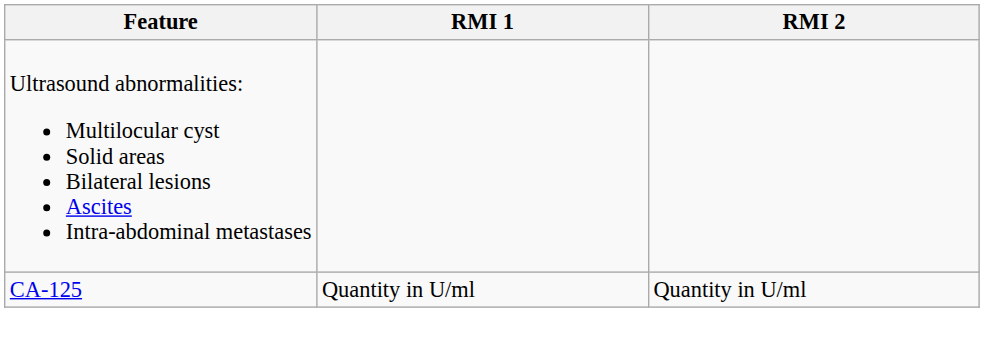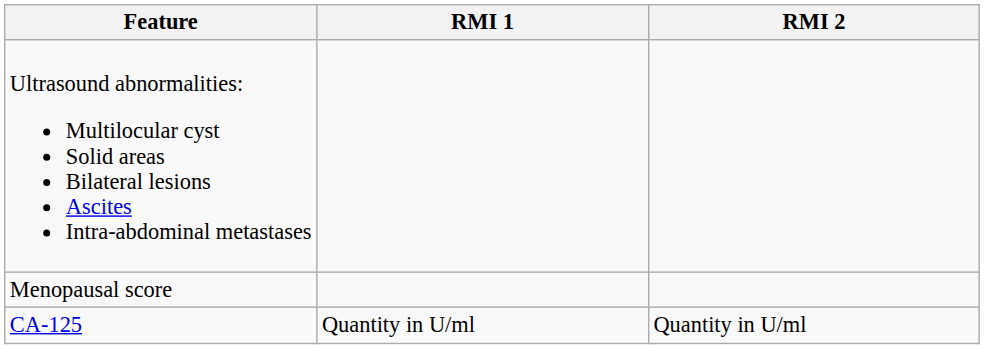 <table class="wikitable">
 <tr>
 <th style="width:32%;">Feature</th>
 <th style="width:34%;">RMI 1</th>
 <th style="width:34%;">RMI 2</th>
 </tr>
 <tr>
 <td><br>Ultrasound abnormalities:<ul><li>Multilocular cyst</li><li>Solid areas</li><li>Bilateral lesions</li><li><a href='#'>Ascites</a></li><li>Intra-abdominal metastases</li></ul></td>
 <td></td>
 <td></td>
 </tr>
 <tr>
+<td>Menopausal score</td>
+<td></td>
+<td></td>
+</tr>
+<tr>
 <td><a href='#'>CA-125</a></td>
 <td>Quantity in U/ml</td>
 <td>Quantity in U/ml</td>
 </tr>
 </table>
